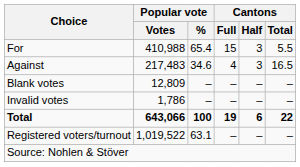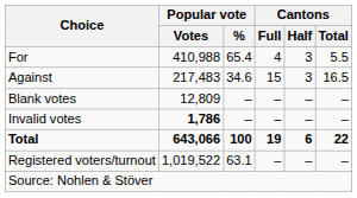 <table class=wikitable style=text-align:right>
 <tr>
 <th rowspan=2>Choice</th>
 <th colspan=2>Popular vote</th>
 <th colspan=3>Cantons</th>
 </tr>
 <tr>
 <th>Votes</th>
 <th>%</th>
 <th>Full</th>
 <th>Half</th>
 <th>Total</th>
 </tr>
 <tr>
 <td align=left>For</td>
 <td>410,988</td>
 <td>65.4</td>
-<td>15</td>
+<td>4</td>
 <td>3</td>
 <td>5.5</td>
 </tr>
 <tr>
 <td align=left>Against</td>
 <td>217,483</td>
 <td>34.6</td>
-<td>4</td>
+<td>15</td>
 <td>3</td>
 <td>16.5</td>
 </tr>
 <tr>
 <td align=left>Blank votes</td>
 <td>12,809</td>
 <td>–</td>
 <td>–</td>
 <td>–</td>
 <td>–</td>
 </tr>
 <tr>
 <td align=left>Invalid votes</td>
-<td>1,786</td>
+<td><strong>1,786</strong></td>
 <td>–</td>
 <td>–</td>
 <td>–</td>
 <td>–</td>
 </tr>
 <tr>
 <td align=left><strong>Total</strong></td>
 <td><strong>643,066</strong></td>
 <td><strong>100</strong></td>
 <td><strong>19</strong></td>
 <td><strong>6</strong></td>
 <td><strong>22</strong></td>
 </tr>
 <tr>
 <td align=left>Registered voters/turnout</td>
 <td>1,019,522</td>
 <td>63.1</td>
 <td>–</td>
 <td>–</td>
 <td>–</td>
 </tr>
 <tr>
 <td align=left colspan=6>Source: Nohlen & Stöver</td>
 </tr>
 </table>
